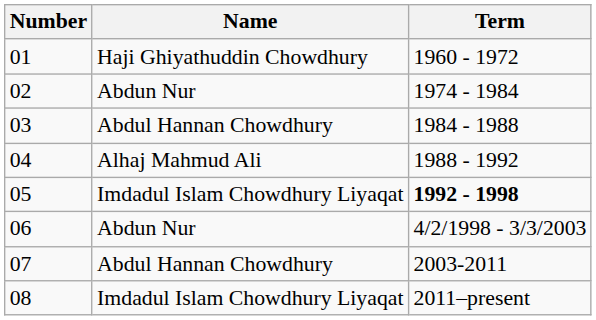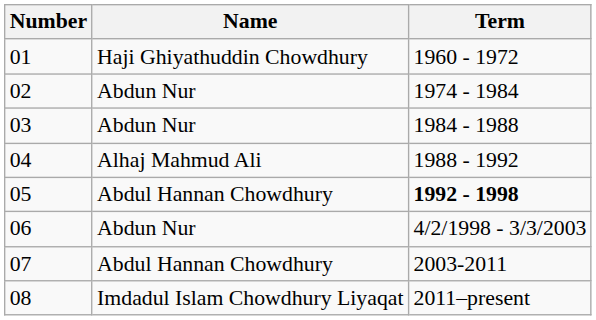 <table class="wikitable">
 <tr>
 <th>Number</th>
 <th>Name</th>
 <th>Term</th>
 </tr>
 <tr>
 <td>01</td>
 <td>Haji Ghiyathuddin Chowdhury</td>
 <td>1960 - 1972</td>
 </tr>
 <tr>
 <td>02</td>
 <td>Abdun Nur</td>
 <td>1974 - 1984</td>
 </tr>
 <tr>
 <td>03</td>
-<td>Abdul Hannan Chowdhury</td>
+<td>Abdun Nur</td>
 <td>1984 - 1988</td>
 </tr>
 <tr>
 <td>04</td>
 <td>Alhaj Mahmud Ali</td>
 <td>1988 - 1992</td>
 </tr>
 <tr>
 <td>05</td>
-<td>Imdadul Islam Chowdhury Liyaqat</td>
+<td>Abdul Hannan Chowdhury</td>
 <td><strong>1992 - 1998</strong></td>
 </tr>
 <tr>
 <td>06</td>
 <td>Abdun Nur</td>
 <td>4/2/1998 - 3/3/2003</td>
 </tr>
 <tr>
 <td>07</td>
 <td>Abdul Hannan Chowdhury</td>
 <td>2003-2011</td>
 </tr>
 <tr>
 <td>08</td>
 <td>Imdadul Islam Chowdhury Liyaqat</td>
 <td>2011–present</td>
 </tr>
 </table>
